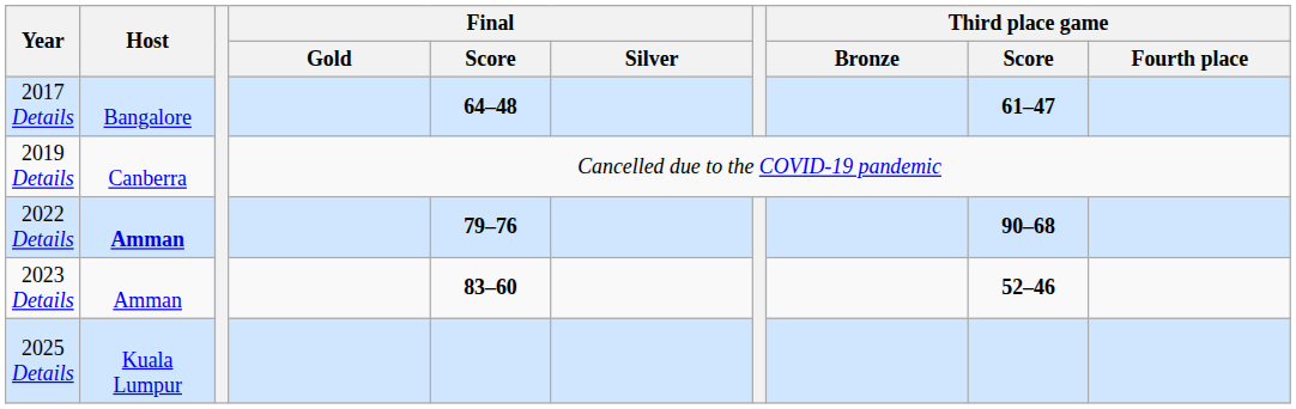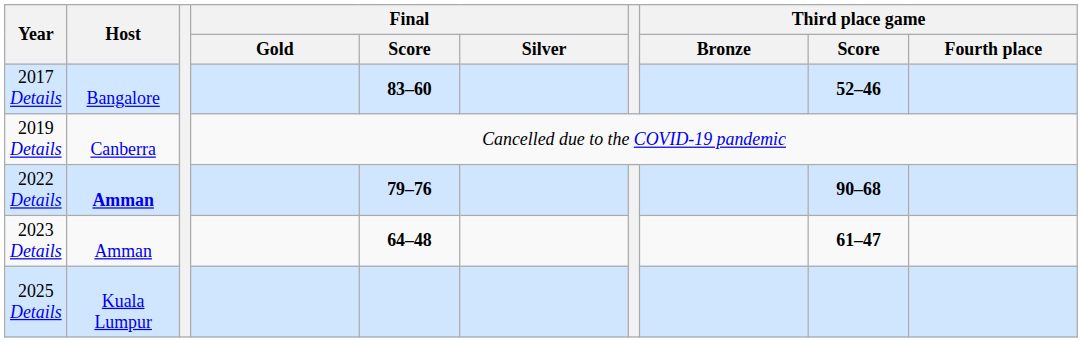 <table class="wikitable" style="font-size:90%; width: 98%; text-align: center;">
 <tr bgcolor=#C1D8FF>
 <th rowspan=2 width=5%>Year</th>
 <th rowspan=2 width=10%>Host</th>
 <th width=1% rowspan=7 bgcolor=ffffff></th>
 <th colspan=3>Final</th>
 <th width=1% rowspan=3 bgcolor=ffffff></th>
 <th colspan=3>Third place game</th>
 </tr>
 <tr bgcolor=#EFEFEF>
 <th width=15%>Gold</th>
 <th width=9%>Score</th>
 <th width=15%>Silver</th>
 <th width=15%>Bronze</th>
 <th width=9%>Score</th>
 <th width=15%>Fourth place</th>
 </tr>
 <tr bgcolor=#D0E7FF>
 <td>2017 <br> <em><a href='#'>Details</a></em></td>
 <td><br><a href='#'>Bangalore</a></td>
 <td><strong></strong></td>
-<td><strong>64–48</strong></td>
+<td><strong>83–60</strong></td>
 <td></td>
 <td></td>
-<td><strong>61–47</strong></td>
+<td><strong>52–46</strong></td>
 <td></td>
 </tr>
 <tr>
 <td>2019 <br> <em><a href='#'>Details</a></em></td>
 <td><br><a href='#'>Canberra</a></td>
 <td colspan=7><em>Cancelled due to the <a href='#'>COVID-19 pandemic</a></em></td>
 </tr>
 <tr style="background:#D0E6FF;">
 <td>2022 <br> <em><a href='#'>Details</a></em></td>
 <td><strong><br><a href='#'>Amman</a></strong></td>
 <td><strong></strong></td>
 <td><strong>79–76</strong></td>
 <td></td>
 <th width=1% rowspan=3 bgcolor=ffffff></th>
 <td></td>
 <td><strong>90–68</strong></td>
 <td></td>
 </tr>
 <tr>
 <td>2023 <br> <em><a href='#'>Details</a></em></td>
 <td><br><a href='#'>Amman</a></td>
 <td><strong></strong></td>
-<td><strong>83–60</strong></td>
+<td><strong>64–48</strong></td>
 <td></td>
 <td></td>
-<td><strong>52–46</strong></td>
+<td><strong>61–47</strong></td>
 <td></td>
 </tr>
 <tr style="background:#D0E6FF;">
 <td>2025<br> <em><a href='#'>Details</a></em></td>
 <td><br><a href='#'>Kuala Lumpur</a></td>
 <td></td>
 <td></td>
 <td></td>
 <td></td>
 <td></td>
 <td></td>
 </tr>
 </table>
